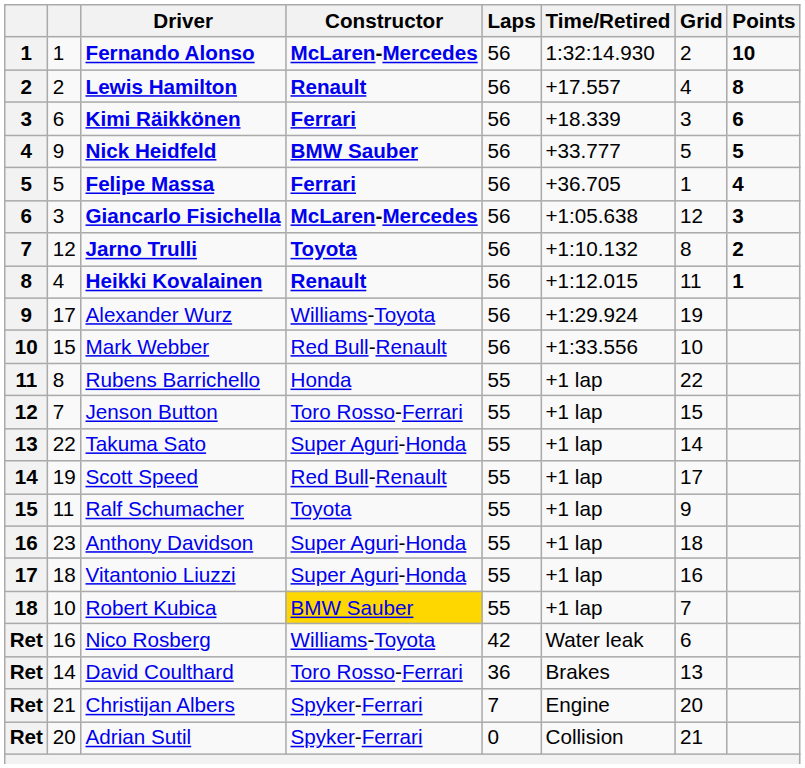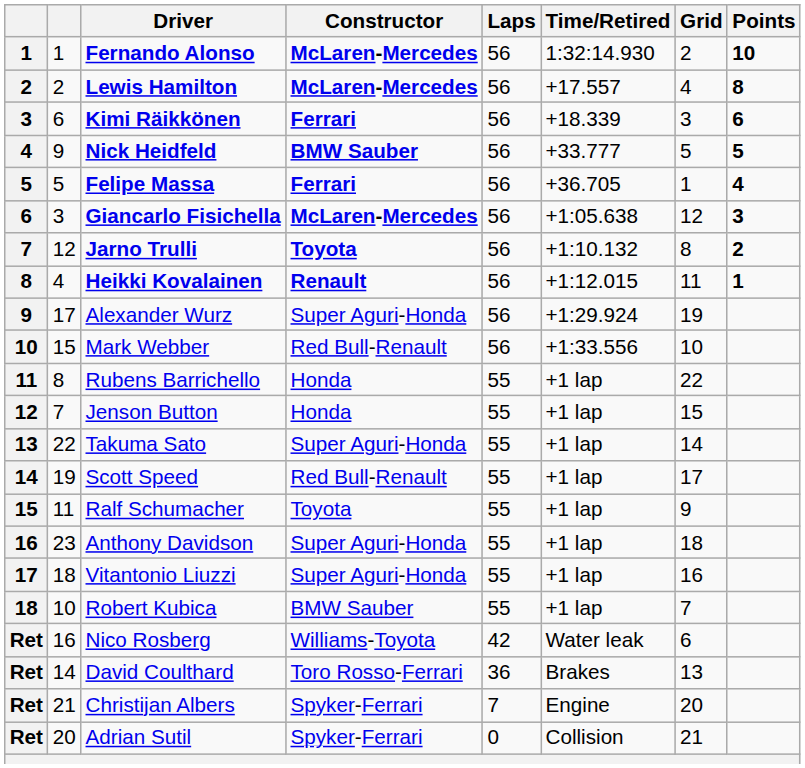 <table class="wikitable" style="font-size: 85%">
 <tr>
 <th></th>
 <th></th>
 <th>Driver</th>
 <th>Constructor</th>
 <th>Laps</th>
 <th>Time/Retired</th>
 <th>Grid</th>
 <th>Points</th>
 </tr>
 <tr>
 <th>1</th>
 <td>1</td>
 <td> <strong><a href='#'>Fernando Alonso</a></strong></td>
 <td align="center" nowrap><strong><a href='#'>McLaren</a>-<a href='#'>Mercedes</a></strong></td>
 <td>56</td>
 <td>1:32:14.930</td>
 <td>2</td>
 <td><strong>10</strong></td>
 </tr>
 <tr>
 <th>2</th>
 <td>2</td>
 <td> <strong><a href='#'>Lewis Hamilton</a></strong></td>
-<td><strong><a href='#'>Renault</a></strong></td>
+<td><strong><a href='#'>McLaren</a>-<a href='#'>Mercedes</a></strong></td>
 <td>56</td>
 <td>+17.557</td>
 <td>4</td>
 <td><strong>8</strong></td>
 </tr>
 <tr>
 <th>3</th>
 <td>6</td>
 <td> <strong><a href='#'>Kimi Räikkönen</a></strong></td>
 <td><strong><a href='#'>Ferrari</a></strong></td>
 <td>56</td>
 <td>+18.339</td>
 <td>3</td>
 <td><strong>6</strong></td>
 </tr>
 <tr>
 <th>4</th>
 <td>9</td>
 <td> <strong><a href='#'>Nick Heidfeld</a></strong></td>
 <td><strong><a href='#'>BMW Sauber</a></strong></td>
 <td>56</td>
 <td>+33.777</td>
 <td>5</td>
 <td><strong>5</strong></td>
 </tr>
 <tr>
 <th>5</th>
 <td>5</td>
 <td> <strong><a href='#'>Felipe Massa</a></strong></td>
 <td><strong><a href='#'>Ferrari</a></strong></td>
 <td>56</td>
 <td>+36.705</td>
 <td>1</td>
 <td><strong>4</strong></td>
 </tr>
 <tr>
 <th>6</th>
 <td>3</td>
 <td align="center" nowrap> <strong><a href='#'>Giancarlo Fisichella</a></strong></td>
 <td align="center" nowrap><strong><a href='#'>McLaren</a>-<a href='#'>Mercedes</a></strong></td>
 <td>56</td>
 <td>+1:05.638</td>
 <td>12</td>
 <td><strong>3</strong></td>
 </tr>
 <tr>
 <th>7</th>
 <td>12</td>
 <td> <strong><a href='#'>Jarno Trulli</a></strong></td>
 <td><strong><a href='#'>Toyota</a></strong></td>
 <td>56</td>
 <td>+1:10.132</td>
 <td>8</td>
 <td><strong>2</strong></td>
 </tr>
 <tr>
 <th>8</th>
 <td>4</td>
 <td> <strong><a href='#'>Heikki Kovalainen</a></strong></td>
 <td><strong><a href='#'>Renault</a></strong></td>
 <td>56</td>
 <td>+1:12.015</td>
 <td>11</td>
 <td><strong>1</strong></td>
 </tr>
 <tr>
 <th>9</th>
 <td>17</td>
 <td> <a href='#'>Alexander Wurz</a></td>
-<td><a href='#'>Williams</a>-<a href='#'>Toyota</a></td>
+<td><a href='#'>Super Aguri</a>-<a href='#'>Honda</a></td>
 <td>56</td>
 <td>+1:29.924</td>
 <td>19</td>
 <td></td>
 </tr>
 <tr>
 <th>10</th>
 <td>15</td>
 <td> <a href='#'>Mark Webber</a></td>
 <td><a href='#'>Red Bull</a>-<a href='#'>Renault</a></td>
 <td>56</td>
 <td>+1:33.556</td>
 <td>10</td>
 <td></td>
 </tr>
 <tr>
 <th>11</th>
 <td>8</td>
 <td> <a href='#'>Rubens Barrichello</a></td>
 <td><a href='#'>Honda</a></td>
 <td>55</td>
 <td>+1 lap</td>
 <td>22</td>
 <td></td>
 </tr>
 <tr>
 <th>12</th>
 <td>7</td>
 <td> <a href='#'>Jenson Button</a></td>
-<td><a href='#'>Toro Rosso</a>-<a href='#'>Ferrari</a></td>
+<td><a href='#'>Honda</a></td>
 <td>55</td>
 <td>+1 lap</td>
 <td>15</td>
 <td></td>
 </tr>
 <tr>
 <th>13</th>
 <td>22</td>
 <td> <a href='#'>Takuma Sato</a></td>
 <td><a href='#'>Super Aguri</a>-<a href='#'>Honda</a></td>
 <td>55</td>
 <td>+1 lap</td>
 <td>14</td>
 <td></td>
 </tr>
 <tr>
 <th>14</th>
 <td>19</td>
 <td> <a href='#'>Scott Speed</a></td>
 <td><a href='#'>Red Bull</a>-<a href='#'>Renault</a></td>
 <td>55</td>
 <td>+1 lap</td>
 <td>17</td>
 <td></td>
 </tr>
 <tr>
 <th>15</th>
 <td>11</td>
 <td> <a href='#'>Ralf Schumacher</a></td>
 <td><a href='#'>Toyota</a></td>
 <td>55</td>
 <td>+1 lap</td>
 <td>9</td>
 <td></td>
 </tr>
 <tr>
 <th>16</th>
 <td>23</td>
 <td> <a href='#'>Anthony Davidson</a></td>
 <td><a href='#'>Super Aguri</a>-<a href='#'>Honda</a></td>
 <td>55</td>
 <td>+1 lap</td>
 <td>18</td>
 <td></td>
 </tr>
 <tr>
 <th>17</th>
 <td>18</td>
 <td> <a href='#'>Vitantonio Liuzzi</a></td>
 <td><a href='#'>Super Aguri</a>-<a href='#'>Honda</a></td>
 <td>55</td>
 <td>+1 lap</td>
 <td>16</td>
 <td></td>
 </tr>
 <tr>
 <th>18</th>
 <td>10</td>
 <td> <a href='#'>Robert Kubica</a></td>
-<td style="background: gold;"><a href='#'>BMW Sauber</a></td>
+<td><a href='#'>BMW Sauber</a></td>
 <td>55</td>
 <td>+1 lap</td>
 <td>7</td>
 <td></td>
 </tr>
 <tr>
 <th>Ret</th>
 <td>16</td>
 <td> <a href='#'>Nico Rosberg</a></td>
 <td><a href='#'>Williams</a>-<a href='#'>Toyota</a></td>
 <td>42</td>
 <td>Water leak</td>
 <td>6</td>
 <td></td>
 </tr>
 <tr>
 <th>Ret</th>
 <td>14</td>
 <td> <a href='#'>David Coulthard</a></td>
 <td><a href='#'>Toro Rosso</a>-<a href='#'>Ferrari</a></td>
 <td>36</td>
 <td>Brakes</td>
 <td>13</td>
 <td></td>
 </tr>
 <tr>
 <th>Ret</th>
 <td>21</td>
 <td> <a href='#'>Christijan Albers</a></td>
 <td><a href='#'>Spyker</a>-<a href='#'>Ferrari</a></td>
 <td>7</td>
 <td>Engine</td>
 <td>20</td>
 <td></td>
 </tr>
 <tr>
 <th>Ret</th>
 <td>20</td>
 <td> <a href='#'>Adrian Sutil</a></td>
 <td><a href='#'>Spyker</a>-<a href='#'>Ferrari</a></td>
 <td>0</td>
 <td>Collision</td>
 <td>21</td>
 <td></td>
 </tr>
 <tr>
 <th colspan="8"></th>
 </tr>
 </table>
